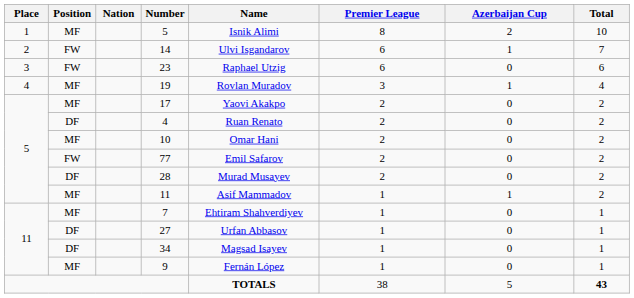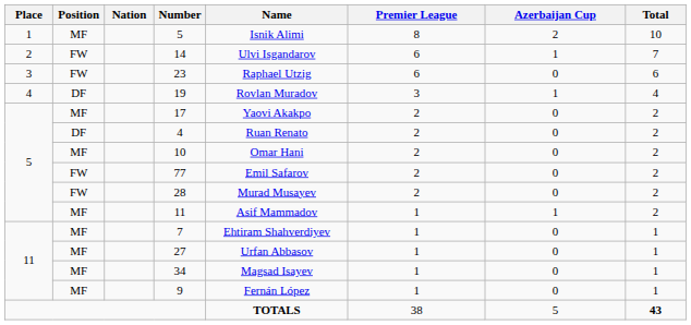 <table class="wikitable" style="font-size: 95%; text-align: center;">
 <tr>
 <th width=60>Place</th>
 <th width=60>Position</th>
 <th width=60>Nation</th>
 <th width=60>Number</th>
 <th width=200>Name</th>
 <th width=200><a href='#'>Premier League</a></th>
 <th width=200><a href='#'>Azerbaijan Cup</a></th>
 <th width=80><strong>Total</strong></th>
 </tr>
 <tr>
 <td>1</td>
 <td>MF</td>
 <td></td>
 <td>5</td>
 <td><a href='#'>Isnik Alimi</a></td>
 <td>8</td>
 <td>2</td>
 <td>10</td>
 </tr>
 <tr>
 <td>2</td>
 <td>FW</td>
 <td></td>
 <td>14</td>
 <td><a href='#'>Ulvi Isgandarov</a></td>
 <td>6</td>
 <td>1</td>
 <td>7</td>
 </tr>
 <tr>
 <td>3</td>
 <td>FW</td>
 <td></td>
 <td>23</td>
 <td><a href='#'>Raphael Utzig</a></td>
 <td>6</td>
 <td>0</td>
 <td>6</td>
 </tr>
 <tr>
 <td>4</td>
-<td>MF</td>
+<td>DF</td>
 <td></td>
 <td>19</td>
 <td><a href='#'>Rovlan Muradov</a></td>
 <td>3</td>
 <td>1</td>
 <td>4</td>
 </tr>
 <tr>
 <td rowspan="6">5</td>
 <td>MF</td>
 <td></td>
 <td>17</td>
 <td><a href='#'>Yaovi Akakpo</a></td>
 <td>2</td>
 <td>0</td>
 <td>2</td>
 </tr>
 <tr>
 <td>DF</td>
 <td></td>
 <td>4</td>
 <td><a href='#'>Ruan Renato</a></td>
 <td>2</td>
 <td>0</td>
 <td>2</td>
 </tr>
 <tr>
 <td>MF</td>
 <td></td>
 <td>10</td>
 <td><a href='#'>Omar Hani</a></td>
 <td>2</td>
 <td>0</td>
 <td>2</td>
 </tr>
 <tr>
 <td>FW</td>
 <td></td>
 <td>77</td>
 <td><a href='#'>Emil Safarov</a></td>
 <td>2</td>
 <td>0</td>
 <td>2</td>
 </tr>
 <tr>
-<td>DF</td>
+<td>FW</td>
 <td></td>
 <td>28</td>
 <td><a href='#'>Murad Musayev</a></td>
 <td>2</td>
 <td>0</td>
 <td>2</td>
 </tr>
 <tr>
 <td>MF</td>
 <td></td>
 <td>11</td>
 <td><a href='#'>Asif Mammadov</a></td>
 <td>1</td>
 <td>1</td>
 <td>2</td>
 </tr>
 <tr>
 <td rowspan="4">11</td>
 <td>MF</td>
 <td></td>
 <td>7</td>
 <td><a href='#'>Ehtiram Shahverdiyev</a></td>
 <td>1</td>
 <td>0</td>
 <td>1</td>
 </tr>
 <tr>
-<td>DF</td>
+<td>MF</td>
 <td></td>
 <td>27</td>
 <td><a href='#'>Urfan Abbasov</a></td>
 <td>1</td>
 <td>0</td>
 <td>1</td>
 </tr>
 <tr>
-<td>DF</td>
+<td>MF</td>
 <td></td>
 <td>34</td>
 <td><a href='#'>Magsad Isayev</a></td>
 <td>1</td>
 <td>0</td>
 <td>1</td>
 </tr>
 <tr>
 <td>MF</td>
 <td></td>
 <td>9</td>
 <td><a href='#'>Fernán López</a></td>
 <td>1</td>
 <td>0</td>
 <td>1</td>
 </tr>
 <tr>
 <td colspan="4"></td>
 <td><strong>TOTALS</strong></td>
 <td>38</td>
 <td>5</td>
 <td><strong>43</strong></td>
 </tr>
 </table>
